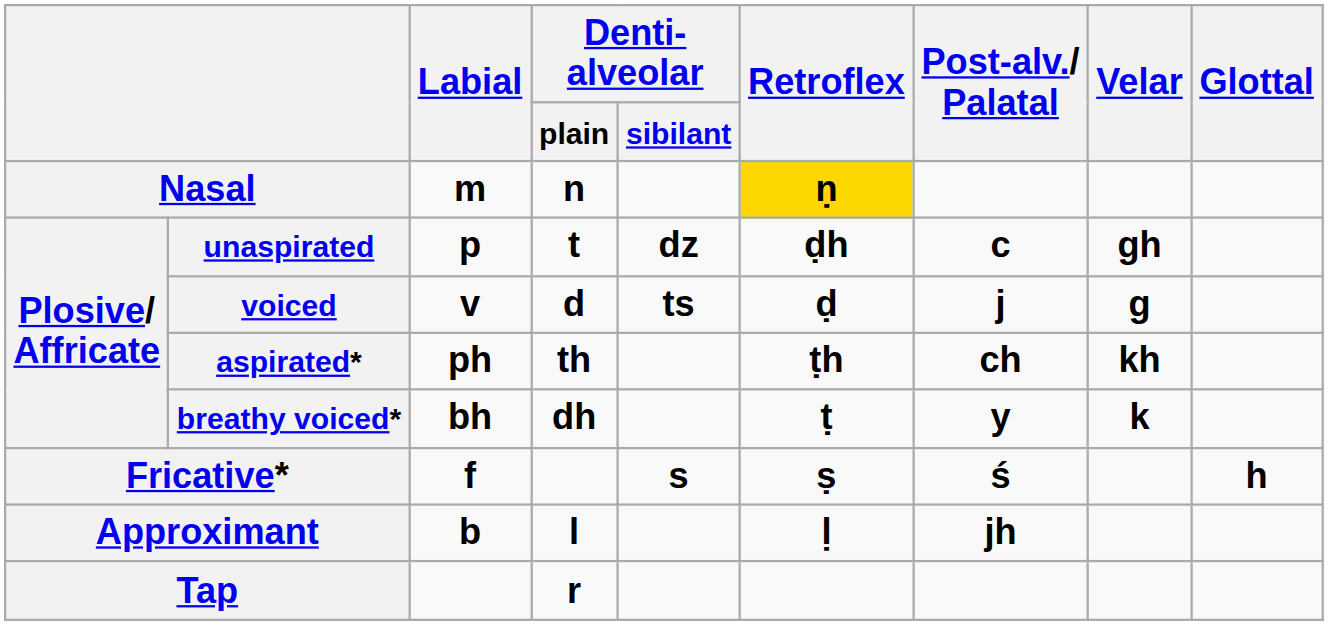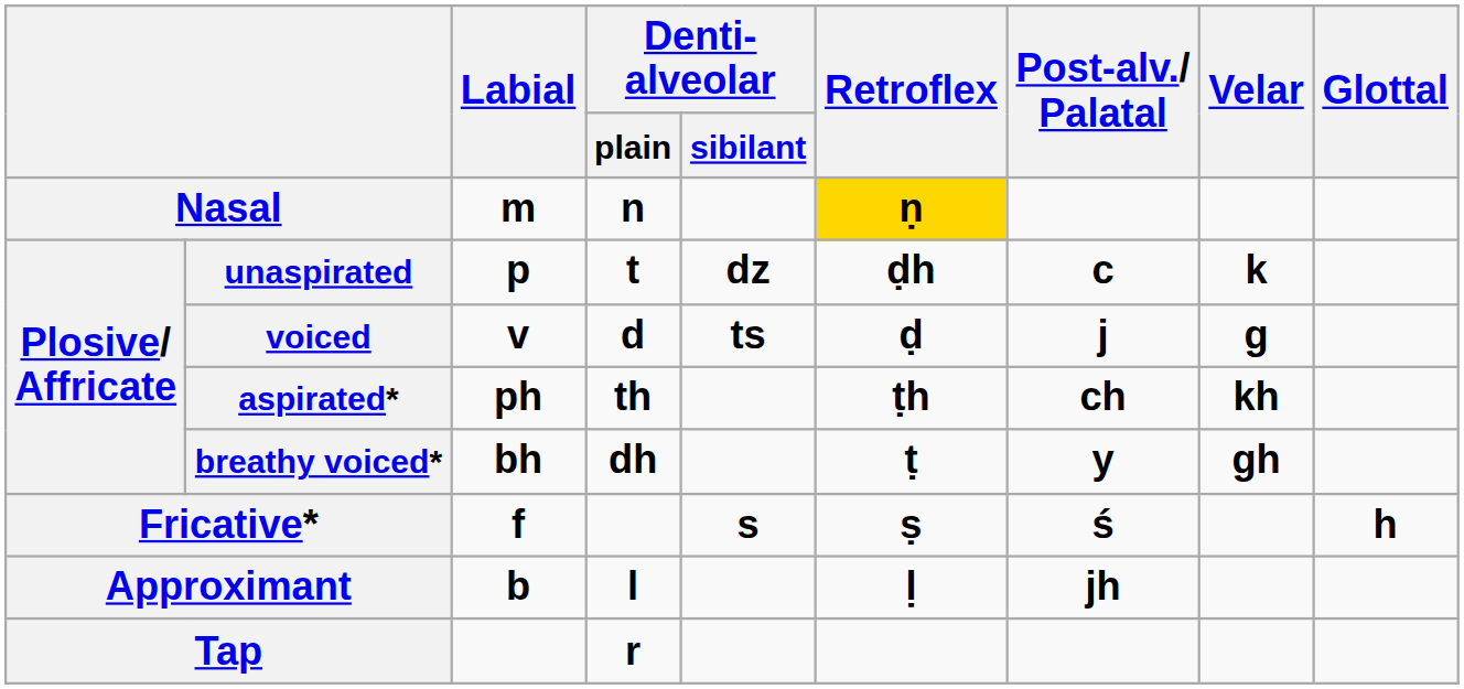 <table class="wikitable" style="text-align: center">
 <tr>
 <th colspan="2" rowspan="2"></th>
 <th rowspan="2"><a href='#'>Labial</a></th>
 <th colspan="2"><a href='#'>Denti-<br>alveolar</a></th>
 <th rowspan="2"><a href='#'>Retroflex</a></th>
 <th rowspan="2"><a href='#'>Post-alv.</a>/<br><a href='#'>Palatal</a></th>
 <th rowspan="2"><a href='#'>Velar</a></th>
 <th rowspan="2"><a href='#'>Glottal</a></th>
 </tr>
 <tr>
 <th><small>plain</small></th>
 <th><small><a href='#'>sibilant</a></small></th>
 </tr>
 <tr>
 <th colspan="2"><a href='#'>Nasal</a></th>
 <td> <strong>m</strong></td>
 <td> <strong>n</strong></td>
 <td></td>
 <td style="background: gold;"> <strong>ṇ</strong></td>
 <td></td>
 <td></td>
 <td></td>
 </tr>
 <tr>
 <th rowspan="4"><a href='#'>Plosive</a>/<br><a href='#'>Affricate</a></th>
 <th><small><a href='#'>unaspirated</a></small></th>
 <td> <strong>p</strong></td>
 <td> <strong>t</strong></td>
 <td> <strong>dz</strong></td>
 <td> <strong>ḍh</strong></td>
 <td> <strong>c</strong></td>
-<td> <strong>gh</strong></td>
+<td> <strong>k</strong></td>
 <td></td>
 </tr>
 <tr>
 <th><small><a href='#'>voiced</a></small></th>
 <td> <strong>v</strong></td>
 <td> <strong>d</strong></td>
 <td> <strong>ts</strong></td>
 <td> <strong>ḍ</strong></td>
 <td> <strong>j</strong></td>
 <td> <strong>g</strong></td>
 <td></td>
 </tr>
 <tr>
 <th><small><a href='#'>aspirated</a>*</small></th>
 <td> <strong>ph</strong></td>
 <td> <strong>th</strong></td>
 <td></td>
 <td> <strong>ṭh</strong></td>
 <td> <strong>ch</strong></td>
 <td> <strong>kh</strong></td>
 <td></td>
 </tr>
 <tr>
 <th><small><a href='#'>breathy voiced</a>*</small></th>
 <td> <strong>bh</strong></td>
 <td> <strong>dh</strong></td>
 <td></td>
 <td> <strong>ṭ</strong></td>
 <td> <strong>y</strong></td>
-<td> <strong>k</strong></td>
+<td> <strong>gh</strong></td>
 <td></td>
 </tr>
 <tr>
 <th colspan="2"><a href='#'>Fricative</a>*</th>
 <td> <strong>f</strong></td>
 <td></td>
 <td> <strong>s</strong></td>
 <td> <strong>ṣ</strong></td>
 <td> <strong>ś</strong></td>
 <td></td>
 <td> <strong>h</strong></td>
 </tr>
 <tr>
 <th colspan="2"><a href='#'>Approximant</a></th>
 <td> <strong>b</strong></td>
 <td> <strong>l</strong></td>
 <td></td>
 <td> <strong>ḷ</strong></td>
 <td> <strong>jh</strong></td>
 <td></td>
 <td></td>
 </tr>
 <tr>
 <th colspan="2"><a href='#'>Tap</a></th>
 <td></td>
 <td> <strong>r</strong></td>
 <td></td>
 <td></td>
 <td></td>
 <td></td>
 <td></td>
 </tr>
 </table>
